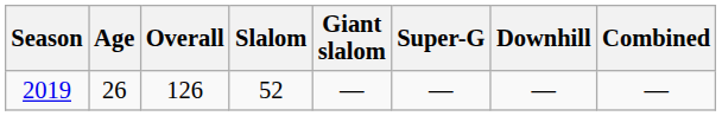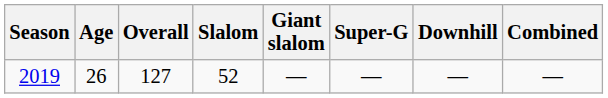 <table class="wikitable" style="text-align:center">
 <tr>
 <th>Season</th>
 <th>Age</th>
 <th>Overall</th>
 <th>Slalom</th>
 <th>Giant<br>slalom</th>
 <th>Super-G</th>
 <th>Downhill</th>
 <th>Combined</th>
 </tr>
 <tr>
 <td><a href='#'>2019</a></td>
 <td>26</td>
-<td>126</td>
+<td>127</td>
 <td>52</td>
 <td>—</td>
 <td>—</td>
 <td>—</td>
 <td>—</td>
 </tr>
 </table>
